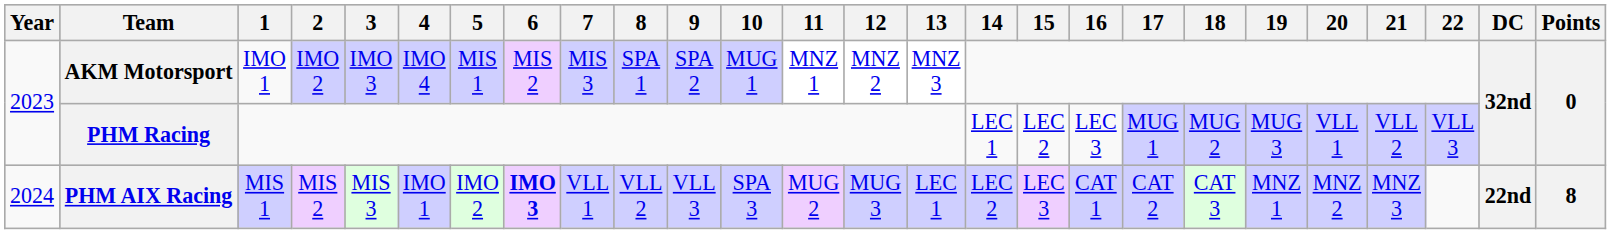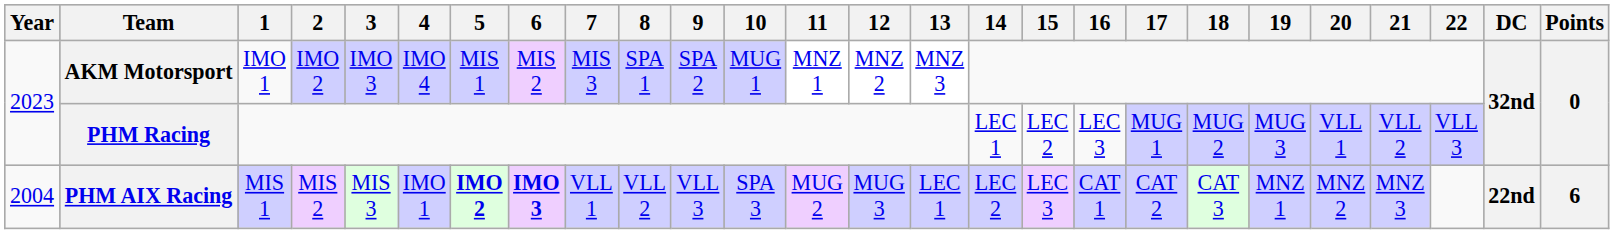 <table class="wikitable" style="text-align:center; font-size:85%">
 <tr>
 <th>Year</th>
 <th>Team</th>
 <th>1</th>
 <th>2</th>
 <th>3</th>
 <th>4</th>
 <th>5</th>
 <th>6</th>
 <th>7</th>
 <th>8</th>
 <th>9</th>
 <th>10</th>
 <th>11</th>
 <th>12</th>
 <th>13</th>
 <th>14</th>
 <th>15</th>
 <th>16</th>
 <th>17</th>
 <th>18</th>
 <th>19</th>
 <th>20</th>
 <th>21</th>
 <th>22</th>
 <th>DC</th>
 <th>Points</th>
 </tr>
 <tr>
 <td rowspan="2"><a href='#'>2023</a></td>
 <th nowrap>AKM Motorsport</th>
 <td style="background:#;"><a href='#'>IMO<br>1</a><br></td>
 <td style="background:#CFCFFF;"><a href='#'>IMO<br>2</a><br></td>
 <td style="background:#CFCFFF;"><a href='#'>IMO<br>3</a><br></td>
 <td style="background:#CFCFFF;"><a href='#'>IMO<br>4</a><br></td>
 <td style="background:#CFCFFF;"><a href='#'>MIS<br>1</a><br></td>
 <td style="background:#EFCFFF;"><a href='#'>MIS<br>2</a><br></td>
 <td style="background:#CFCFFF;"><a href='#'>MIS<br>3</a><br></td>
 <td style="background:#CFCFFF;"><a href='#'>SPA<br>1</a><br></td>
 <td style="background:#CFCFFF;"><a href='#'>SPA<br>2</a><br></td>
 <td style="background:#CFCFFF;"><a href='#'>MUG<br>1</a><br></td>
 <td style="background:#FFFFFF;"><a href='#'>MNZ<br>1</a><br></td>
 <td style="background:#FFFFFF;"><a href='#'>MNZ<br>2</a><br></td>
 <td style="background:#FFFFFF;"><a href='#'>MNZ<br>3</a><br></td>
 <td colspan=9></td>
 <th rowspan="2">32nd</th>
 <th rowspan="2">0</th>
 </tr>
 <tr>
 <th nowrap><a href='#'>PHM Racing</a></th>
 <td colspan=13></td>
 <td style="background:#;"><a href='#'>LEC<br>1</a><br></td>
 <td style="background:#;"><a href='#'>LEC<br>2</a><br></td>
 <td style="background:#;"><a href='#'>LEC<br>3</a><br></td>
 <td style="background:#CFCFFF;"><a href='#'>MUG<br>1</a><br></td>
 <td style="background:#CFCFFF;"><a href='#'>MUG<br>2</a><br></td>
 <td style="background:#CFCFFF;"><a href='#'>MUG<br>3</a><br></td>
 <td style="background:#CFCFFF;"><a href='#'>VLL<br>1</a><br></td>
 <td style="background:#CFCFFF;"><a href='#'>VLL<br>2</a><br></td>
 <td style="background:#CFCFFF;"><a href='#'>VLL<br>3</a><br></td>
 </tr>
 <tr>
-<td><a href='#'>2024</a></td>
+<td><a href='#'>2004</a></td>
 <th nowrap><a href='#'>PHM AIX Racing</a></th>
 <td style="background:#CFCFFF;"><a href='#'>MIS<br>1</a><br></td>
 <td style="background:#EFCFFF;"><a href='#'>MIS<br>2</a><br></td>
 <td style="background:#DFFFDF;"><a href='#'>MIS<br>3</a><br></td>
 <td style="background:#CFCFFF;"><a href='#'>IMO<br>1</a><br></td>
-<td style="background:#DFFFDF;"><a href='#'>IMO<br>2</a><br></td>
+<td style="background:#DFFFDF;"><strong><a href='#'>IMO<br>2</a><br></strong></td>
 <td style="background:#EFCFFF;"><strong><a href='#'>IMO<br>3</a><br></strong></td>
 <td style="background:#CFCFFF;"><a href='#'>VLL<br>1</a><br></td>
 <td style="background:#CFCFFF;"><a href='#'>VLL<br>2</a><br></td>
 <td style="background:#CFCFFF;"><a href='#'>VLL<br>3</a><br></td>
 <td style="background:#CFCFFF;"><a href='#'>SPA<br>3</a><br></td>
 <td style="background:#EFCFFF;"><a href='#'>MUG<br>2</a><br></td>
 <td style="background:#CFCFFF;"><a href='#'>MUG<br>3</a><br></td>
 <td style="background:#CFCFFF;"><a href='#'>LEC<br>1</a><br></td>
 <td style="background:#CFCFFF;"><a href='#'>LEC<br>2</a><br></td>
 <td style="background:#EFCFFF;"><a href='#'>LEC<br>3</a><br></td>
 <td style="background:#CFCFFF;"><a href='#'>CAT<br>1</a><br></td>
 <td style="background:#CFCFFF;"><a href='#'>CAT<br>2</a><br></td>
 <td style="background:#DFFFDF;"><a href='#'>CAT<br>3</a><br></td>
 <td style="background:#CFCFFF;"><a href='#'>MNZ<br>1</a><br></td>
 <td style="background:#CFCFFF;"><a href='#'>MNZ<br>2</a><br></td>
 <td style="background:#CFCFFF;"><a href='#'>MNZ<br>3</a><br></td>
 <td></td>
 <th>22nd</th>
-<th>8</th>
+<th>6</th>
 </tr>
 </table>
